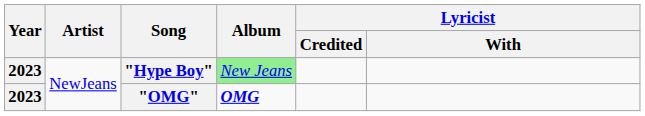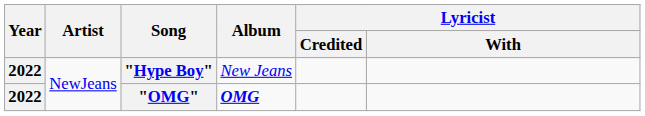 <table class="wikitable plainrowheaders">
 <tr>
 <th rowspan="2">Year</th>
 <th rowspan="2">Artist</th>
 <th rowspan="2">Song</th>
 <th rowspan="2">Album</th>
 <th colspan="2"><a href='#'>Lyricist</a></th>
 </tr>
 <tr>
 <th>Credited</th>
 <th style="width:16em">With</th>
 </tr>
 <tr>
-<th>2023</th>
+<th>2022</th>
 <td rowspan="2"><a href='#'>NewJeans</a></td>
 <th scope="row">"<a href='#'>Hype Boy</a>"</th>
-<td style="background: lightgreen;"><em><a href='#'>New Jeans</a></em></td>
+<td><em><a href='#'>New Jeans</a></em></td>
 <td></td>
 <td style="text-align:center"></td>
 </tr>
 <tr>
-<th>2023</th>
+<th>2022</th>
 <th scope="row">"<a href='#'>OMG</a>"</th>
 <td><strong><em><a href='#'>OMG</a></em></strong></td>
 <td></td>
 <td style="text-align:center"></td>
 </tr>
 </table>
